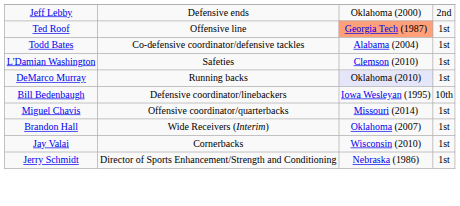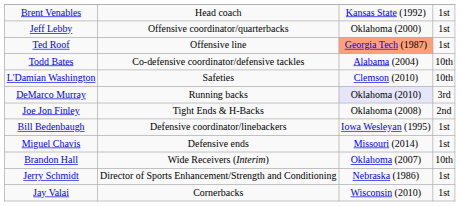 <table class="wikitable" border="1" style="font-size:90%; text-align: center;">
 <tr>
 </tr>
 <tr>
+<td><a href='#'>Brent Venables</a></td>
+<td>Head coach</td>
+<td><a href='#'>Kansas State</a> (1992)</td>
+<td>1st</td>
+</tr>
+<tr>
 <td><a href='#'>Jeff Lebby</a></td>
-<td>Defensive ends</td>
+<td>Offensive coordinator/quarterbacks</td>
 <td>Oklahoma (2000)</td>
-<td>2nd</td>
+<td>1st</td>
 </tr>
 <tr>
 <td><a href='#'>Ted Roof</a></td>
 <td>Offensive line</td>
 <td style="background: lightsalmon;"><a href='#'>Georgia Tech</a> (1987)</td>
 <td>1st</td>
 </tr>
 <tr>
 <td><a href='#'>Todd Bates</a></td>
 <td>Co-defensive coordinator/defensive tackles</td>
 <td><a href='#'>Alabama</a> (2004)</td>
-<td>1st</td>
+<td>10th</td>
 </tr>
 <tr>
 <td><a href='#'>L'Damian Washington</a></td>
 <td>Safeties</td>
 <td><a href='#'>Clemson</a> (2010)</td>
-<td>1st</td>
+<td>10th</td>
 </tr>
 <tr>
 <td><a href='#'>DeMarco Murray</a></td>
 <td>Running backs</td>
 <td style="background: lavender;">Oklahoma (2010)</td>
-<td>1st</td>
+<td>3rd</td>
+</tr>
+<tr>
+<td><a href='#'>Joe Jon Finley</a></td>
+<td>Tight Ends & H-Backs</td>
+<td>Oklahoma (2008)</td>
+<td>2nd</td>
 </tr>
 <tr>
 <td><a href='#'>Bill Bedenbaugh</a></td>
 <td>Defensive coordinator/linebackers</td>
 <td><a href='#'>Iowa Wesleyan</a> (1995)</td>
-<td>10th</td>
+<td>1st</td>
 </tr>
 <tr>
 <td><a href='#'>Miguel Chavis</a></td>
-<td>Offensive coordinator/quarterbacks</td>
+<td>Defensive ends</td>
 <td><a href='#'>Missouri</a> (2014)</td>
 <td>1st</td>
 </tr>
 <tr>
 <td><a href='#'>Brandon Hall</a></td>
 <td>Wide Receivers (<em>Interim</em>)</td>
 <td><a href='#'>Oklahoma</a> (2007)</td>
+<td>10th</td>
+</tr>
+<tr>
+<td><a href='#'>Jerry Schmidt</a></td>
+<td>Director of Sports Enhancement/Strength and Conditioning</td>
+<td><a href='#'>Nebraska</a> (1986)</td>
 <td>1st</td>
 </tr>
 <tr>
 <td><a href='#'>Jay Valai</a></td>
 <td>Cornerbacks</td>
 <td><a href='#'>Wisconsin</a> (2010)</td>
 <td>1st</td>
 </tr>
-<tr>
-<td><a href='#'>Jerry Schmidt</a></td>
-<td>Director of Sports Enhancement/Strength and Conditioning</td>
-<td><a href='#'>Nebraska</a> (1986)</td>
-<td>1st</td>
-</tr>
 </table>
